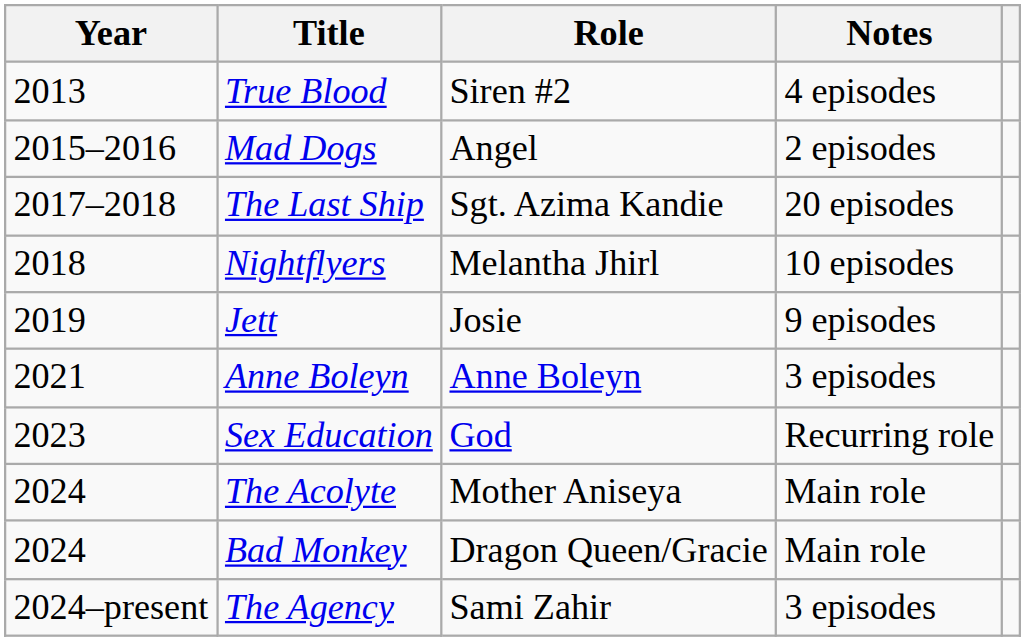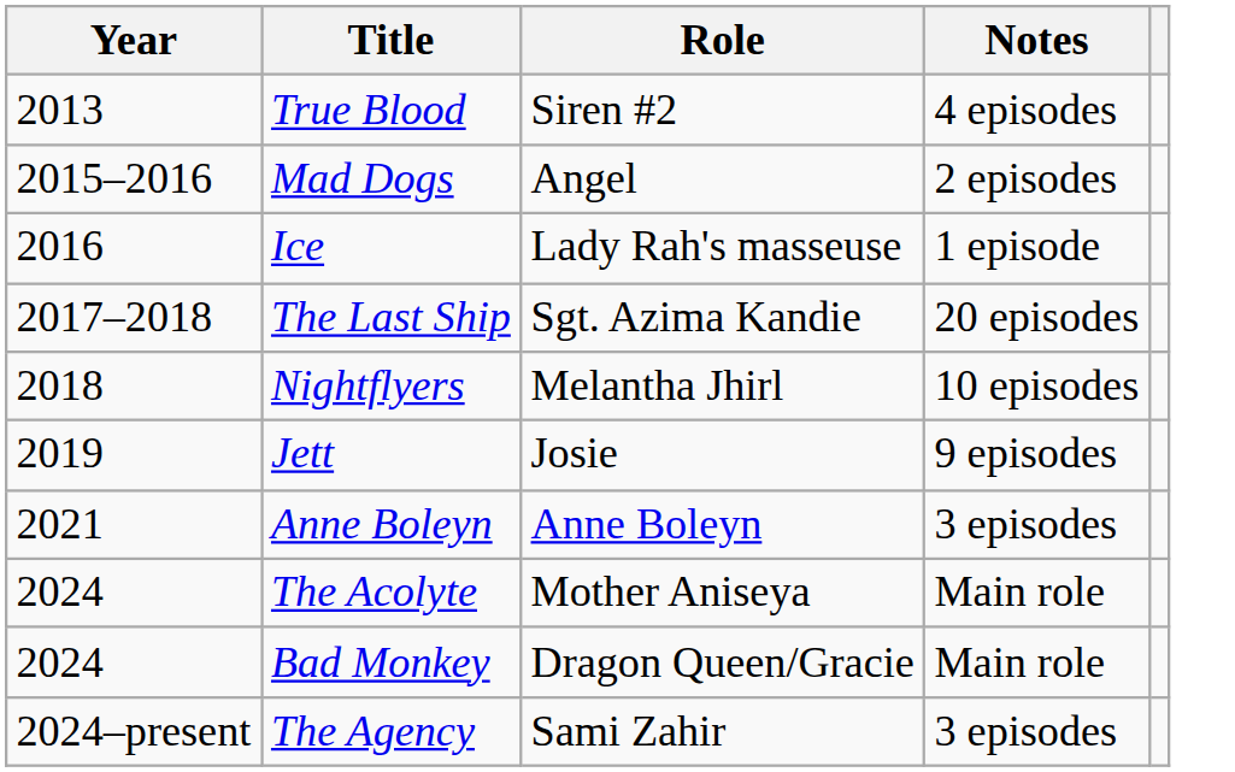 <table class="wikitable sortable">
 <tr>
 <th scope="col">Year</th>
 <th scope="col">Title</th>
 <th scope="col">Role</th>
 <th scope="col" class=unsortable>Notes</th>
 <th scope="col" class=unsortable></th>
 </tr>
 <tr>
 <td>2013</td>
 <td><em><a href='#'>True Blood</a></em></td>
 <td>Siren #2</td>
 <td>4 episodes</td>
 <td></td>
 </tr>
 <tr>
 <td>2015–2016</td>
 <td><em><a href='#'>Mad Dogs</a></em></td>
 <td>Angel</td>
 <td>2 episodes</td>
+<td></td>
+</tr>
+<tr>
+<td>2016</td>
+<td><em><a href='#'>Ice</a></em></td>
+<td>Lady Rah's masseuse</td>
+<td>1 episode</td>
 <td></td>
 </tr>
 <tr>
 <td>2017–2018</td>
 <td><em><a href='#'>The Last Ship</a></em></td>
 <td>Sgt. Azima Kandie</td>
 <td>20 episodes</td>
 <td></td>
 </tr>
 <tr>
 <td>2018</td>
 <td><em><a href='#'>Nightflyers</a></em></td>
 <td>Melantha Jhirl</td>
 <td>10 episodes</td>
 <td></td>
 </tr>
 <tr>
 <td>2019</td>
 <td><em><a href='#'>Jett</a></em></td>
 <td>Josie</td>
 <td>9 episodes</td>
 <td></td>
 </tr>
 <tr>
 <td>2021</td>
 <td><em><a href='#'>Anne Boleyn</a></em></td>
 <td><a href='#'>Anne Boleyn</a></td>
 <td>3 episodes</td>
 <td></td>
 </tr>
 <tr>
-<td>2023</td>
-<td><em><a href='#'>Sex Education</a></em></td>
-<td><a href='#'>God</a></td>
-<td>Recurring role</td>
-<td></td>
-</tr>
-<tr>
 <td>2024</td>
 <td><em><a href='#'>The Acolyte</a></em></td>
 <td>Mother Aniseya</td>
 <td>Main role</td>
 <td></td>
 </tr>
 <tr>
 <td>2024</td>
 <td><em><a href='#'>Bad Monkey</a></em></td>
 <td>Dragon Queen/Gracie</td>
 <td>Main role</td>
 <td></td>
 </tr>
 <tr>
 <td>2024–present</td>
 <td><em><a href='#'>The Agency</a></em></td>
 <td>Sami Zahir</td>
 <td>3 episodes</td>
 <td></td>
 </tr>
 </table>
